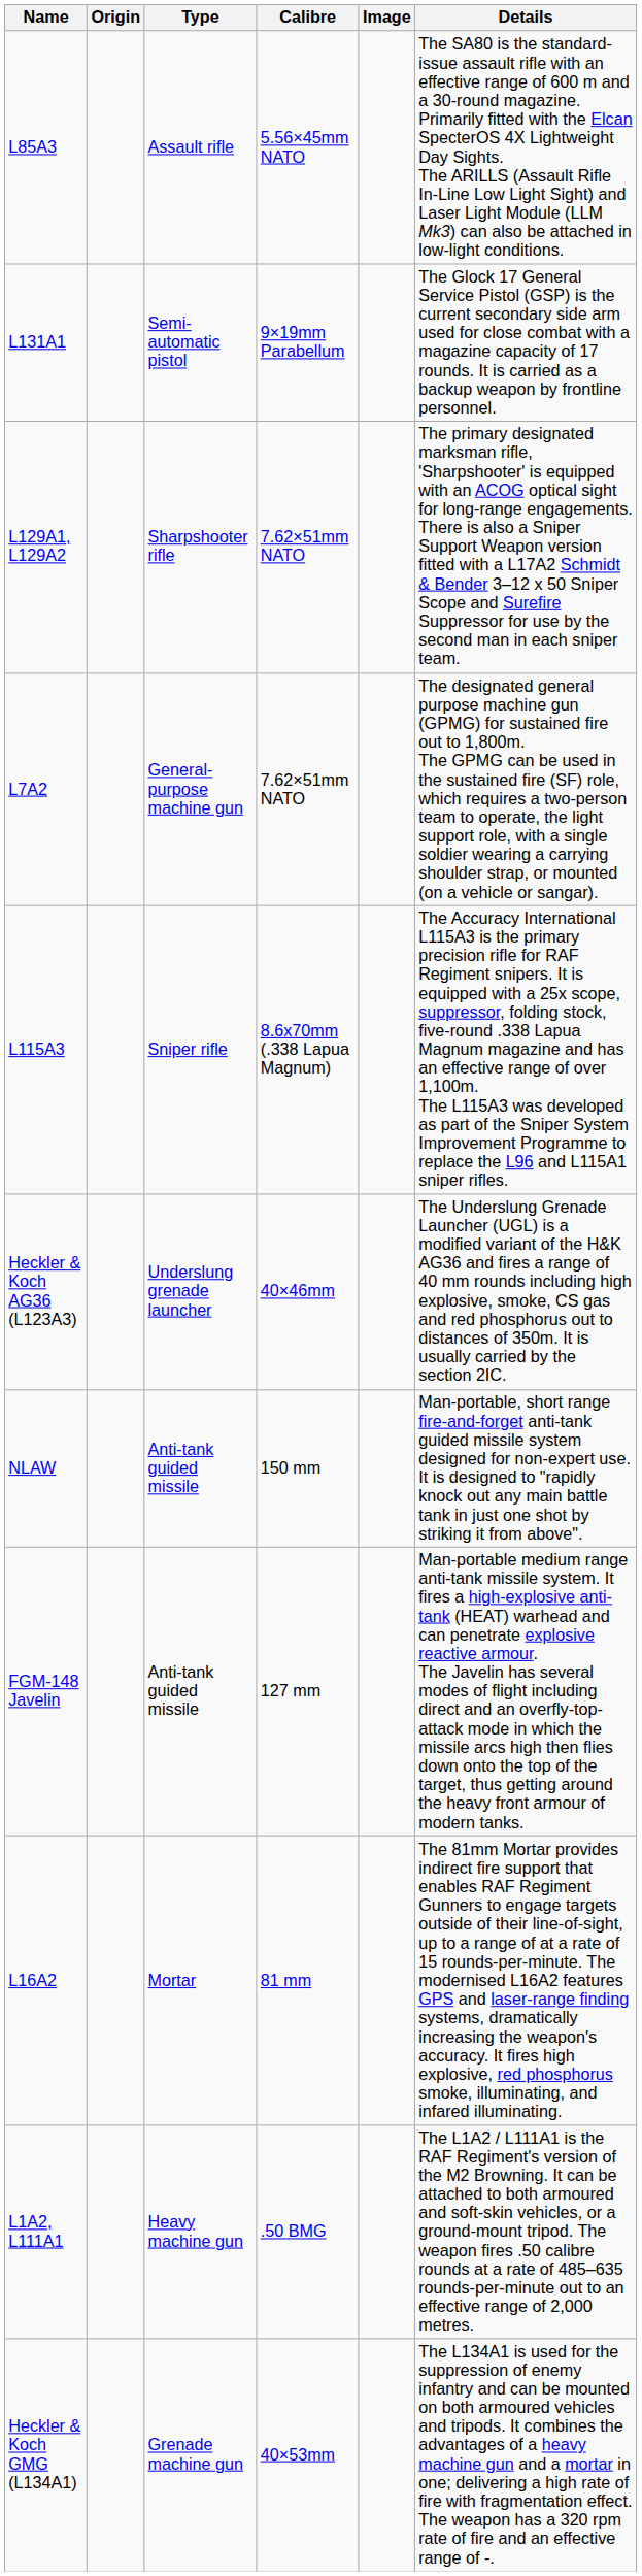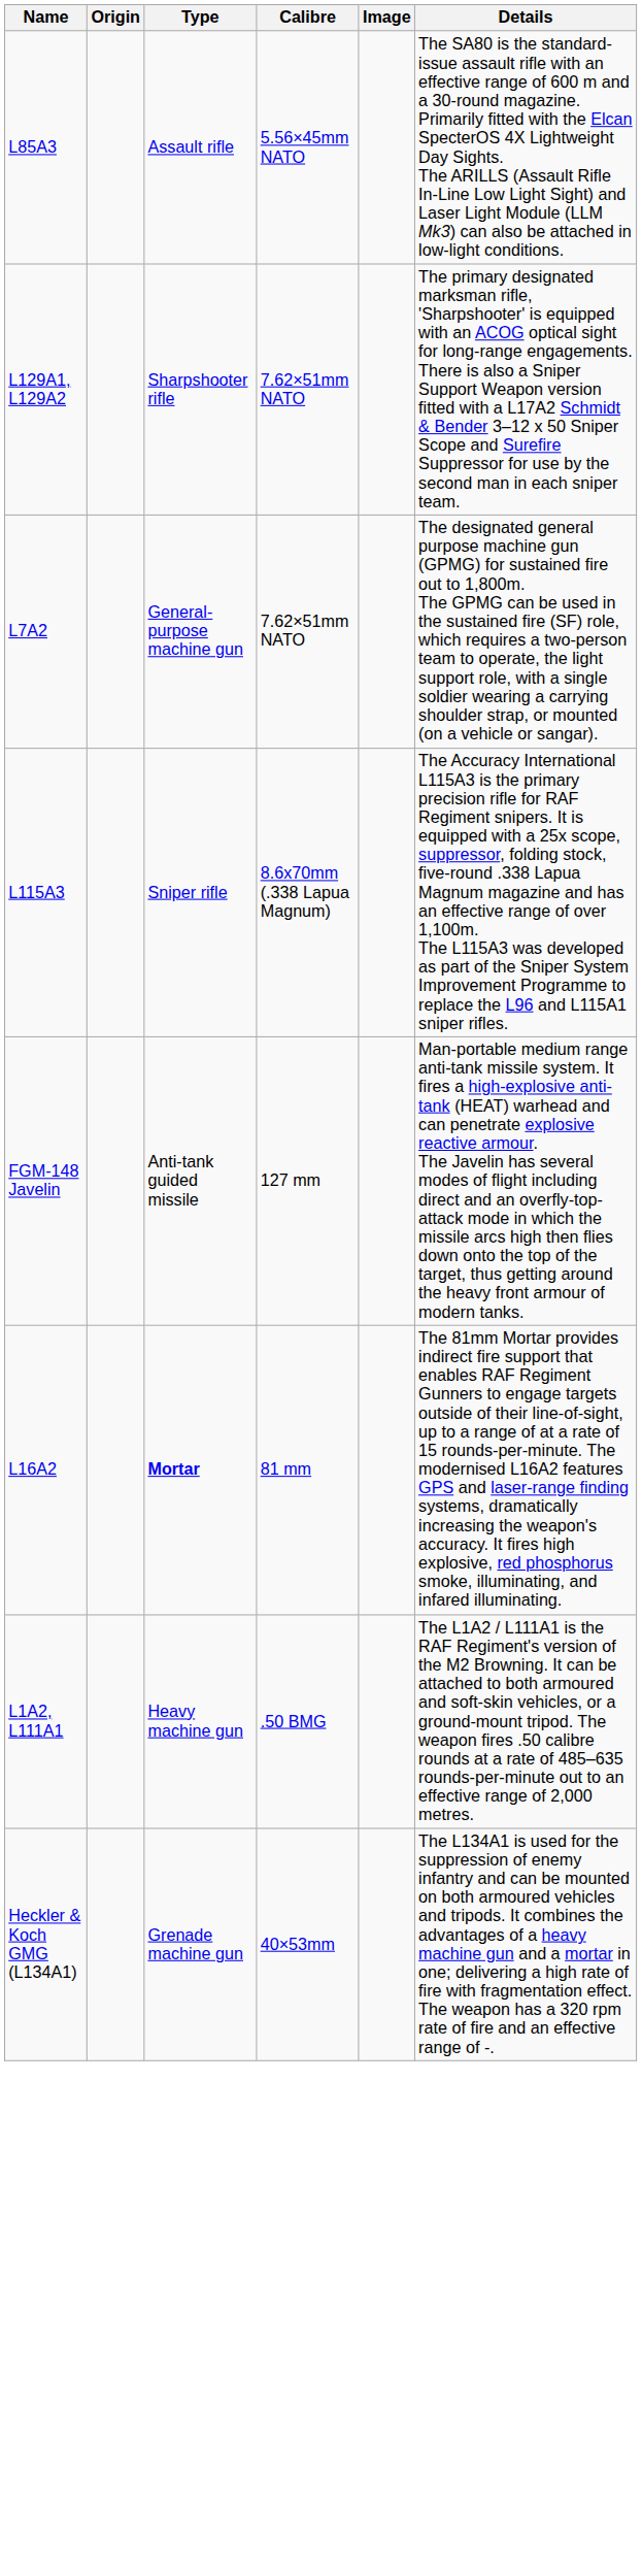 <table class="wikitable sortable">
 <tr>
 <th>Name</th>
 <th>Origin</th>
 <th>Type</th>
 <th>Calibre</th>
 <th>Image</th>
 <th>Details</th>
 </tr>
 <tr>
 <td><a href='#'>L85A3</a></td>
 <td></td>
 <td><a href='#'>Assault rifle</a></td>
 <td><a href='#'>5.56×45mm NATO</a></td>
 <td></td>
 <td>The SA80 is the standard-issue assault rifle with an effective range of 600 m and a 30-round magazine. Primarily fitted with the <a href='#'>Elcan</a> SpecterOS 4X Lightweight Day Sights.<br>The ARILLS (Assault Rifle In-Line Low Light Sight) and Laser Light Module (LLM <em>Mk3</em>) can also be attached in low-light conditions.</td>
-</tr>
-<tr>
-<td><a href='#'>L131A1</a></td>
-<td></td>
-<td><a href='#'>Semi-automatic pistol</a></td>
-<td><a href='#'>9×19mm Parabellum</a></td>
-<td></td>
-<td>The Glock 17 General Service Pistol (GSP) is the current secondary side arm used for close combat with a magazine capacity of 17 rounds. It is carried as a backup weapon by frontline personnel.</td>
 </tr>
 <tr>
 <td><a href='#'>L129A1, L129A2</a></td>
 <td></td>
 <td><a href='#'>Sharpshooter rifle</a></td>
 <td><a href='#'>7.62×51mm NATO</a></td>
 <td></td>
 <td>The primary designated marksman rifle, 'Sharpshooter' is equipped with an <a href='#'>ACOG</a> optical sight for long-range engagements. There is also a Sniper Support Weapon version fitted with a L17A2 <a href='#'>Schmidt & Bender</a> 3–12 x 50 Sniper Scope and <a href='#'>Surefire</a> Suppressor for use by the second man in each sniper team.</td>
 </tr>
 <tr>
 <td><a href='#'>L7A2</a></td>
 <td><br></td>
 <td><a href='#'>General-purpose machine gun</a></td>
 <td>7.62×51mm NATO</td>
 <td></td>
 <td>The designated general purpose machine gun (GPMG) for sustained fire out to 1,800m.<br>The GPMG can be used in the sustained fire (SF) role, which requires a two-person team to operate, the light support role, with a single soldier wearing a carrying shoulder strap, or mounted (on a vehicle or sangar).</td>
 </tr>
 <tr>
 <td><a href='#'>L115A3</a></td>
 <td></td>
 <td><a href='#'>Sniper rifle</a></td>
 <td><a href='#'>8.6x70mm</a> (.338 Lapua Magnum)</td>
 <td></td>
 <td>The Accuracy International L115A3 is the primary precision rifle for RAF Regiment snipers. It is equipped with a 25x scope, <a href='#'>suppressor</a>, folding stock, five-round .338 Lapua Magnum magazine and has an effective range of over 1,100m.<br>The L115A3 was developed as part of the Sniper System Improvement Programme to replace the <a href='#'>L96</a> and L115A1 sniper rifles.</td>
 </tr>
 <tr>
-<td><a href='#'>Heckler & Koch AG36</a> (L123A3)</td>
-<td></td>
-<td><a href='#'>Underslung grenade launcher</a></td>
-<td><a href='#'>40×46mm</a></td>
-<td></td>
-<td>The Underslung Grenade Launcher (UGL) is a modified variant of the H&K AG36 and fires a range of 40 mm rounds including high explosive, smoke, CS gas and red phosphorus out to distances of 350m. It is usually carried by the section 2IC.</td>
-</tr>
-<tr>
-<td><a href='#'>NLAW</a></td>
-<td><br></td>
-<td><a href='#'>Anti-tank guided missile</a></td>
-<td>150 mm</td>
-<td></td>
-<td>Man-portable, short range <a href='#'>fire-and-forget</a> anti-tank guided missile system designed for non-expert use. It is designed to "rapidly knock out any main battle tank in just one shot by striking it from above".</td>
-</tr>
-<tr>
 <td><a href='#'>FGM-148 Javelin</a></td>
 <td></td>
 <td>Anti-tank guided missile</td>
 <td>127 mm</td>
 <td></td>
 <td>Man-portable medium range anti-tank missile system. It fires a <a href='#'>high-explosive anti-tank</a> (HEAT) warhead and can penetrate <a href='#'>explosive reactive armour</a>.<br>The Javelin has several modes of flight including direct and an overfly-top-attack mode in which the missile arcs high then flies down onto the top of the target, thus getting around the heavy front armour of modern tanks.</td>
 </tr>
 <tr>
 <td><a href='#'>L16A2</a></td>
 <td></td>
-<td><a href='#'>Mortar</a></td>
+<td><strong><a href='#'>Mortar</a></strong></td>
 <td><a href='#'>81 mm</a></td>
 <td></td>
 <td>The 81mm Mortar provides indirect fire support that enables RAF Regiment Gunners to engage targets outside of their line-of-sight, up to a range of  at a rate of 15 rounds-per-minute. The modernised L16A2 features <a href='#'>GPS</a> and <a href='#'>laser-range finding</a> systems, dramatically increasing the weapon's accuracy. It fires high explosive, <a href='#'>red phosphorus</a> smoke, illuminating, and infared illuminating.</td>
 </tr>
 <tr>
 <td><a href='#'>L1A2, L111A1</a></td>
 <td></td>
 <td><a href='#'>Heavy machine gun</a></td>
 <td><a href='#'>.50 BMG</a></td>
 <td></td>
 <td>The L1A2 / L111A1 is the RAF Regiment's version of the M2 Browning. It can be attached to both armoured and soft-skin vehicles, or a ground-mount tripod. The weapon fires .50 calibre rounds at a rate of 485–635 rounds-per-minute out to an effective range of 2,000 metres.</td>
 </tr>
 <tr>
 <td><a href='#'>Heckler & Koch GMG</a> (L134A1)</td>
 <td></td>
 <td><a href='#'>Grenade machine gun</a></td>
 <td><a href='#'>40×53mm</a></td>
 <td></td>
 <td>The L134A1 is used for the suppression of enemy infantry and can be mounted on both armoured vehicles and tripods. It combines the advantages of a <a href='#'>heavy machine gun</a> and a <a href='#'>mortar</a> in one; delivering a high rate of fire with fragmentation effect. The weapon has a 320 rpm rate of fire and an effective range of -.</td>
 </tr>
 </table>
